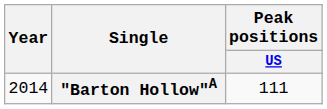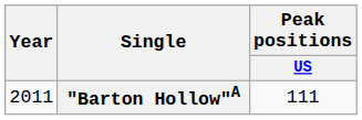 <table class="wikitable plainrowheaders" style="text-align:center;">
 <tr>
 <th rowspan="2">Year</th>
 <th rowspan="2" style="width:10em;">Single</th>
 <th>Peak positions</th>
 </tr>
 <tr style="font-size:smaller;">
 <th style="width:65px;"><a href='#'>US</a></th>
 </tr>
 <tr>
-<td>2014</td>
+<td>2011</td>
 <th scope="row">"Barton Hollow"<sup>A</sup></th>
 <td>111</td>
 </tr>
 </table>
